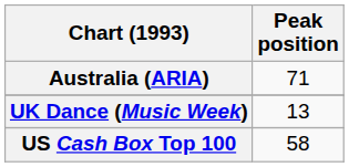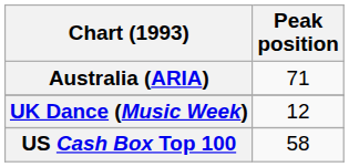 <table class="wikitable sortable plainrowheaders" style="text-align:center">
 <tr>
 <th>Chart (1993)</th>
 <th>Peak<br>position</th>
 </tr>
 <tr>
 <th scope="row">Australia (<a href='#'>ARIA</a>)</th>
 <td>71</td>
 </tr>
 <tr>
 </tr>
 <tr>
 </tr>
 <tr>
 <th scope="row"><a href='#'>UK Dance</a> (<em><a href='#'>Music Week</a></em>)</th>
-<td style="text-align:center;">13</td>
+<td style="text-align:center;">12</td>
 </tr>
 <tr>
 </tr>
 <tr>
 </tr>
 <tr>
 <th scope="row">US <a href='#'><em>Cash Box</em> Top 100</a></th>
 <td style="text-align:center;">58</td>
 </tr>
 </table>
